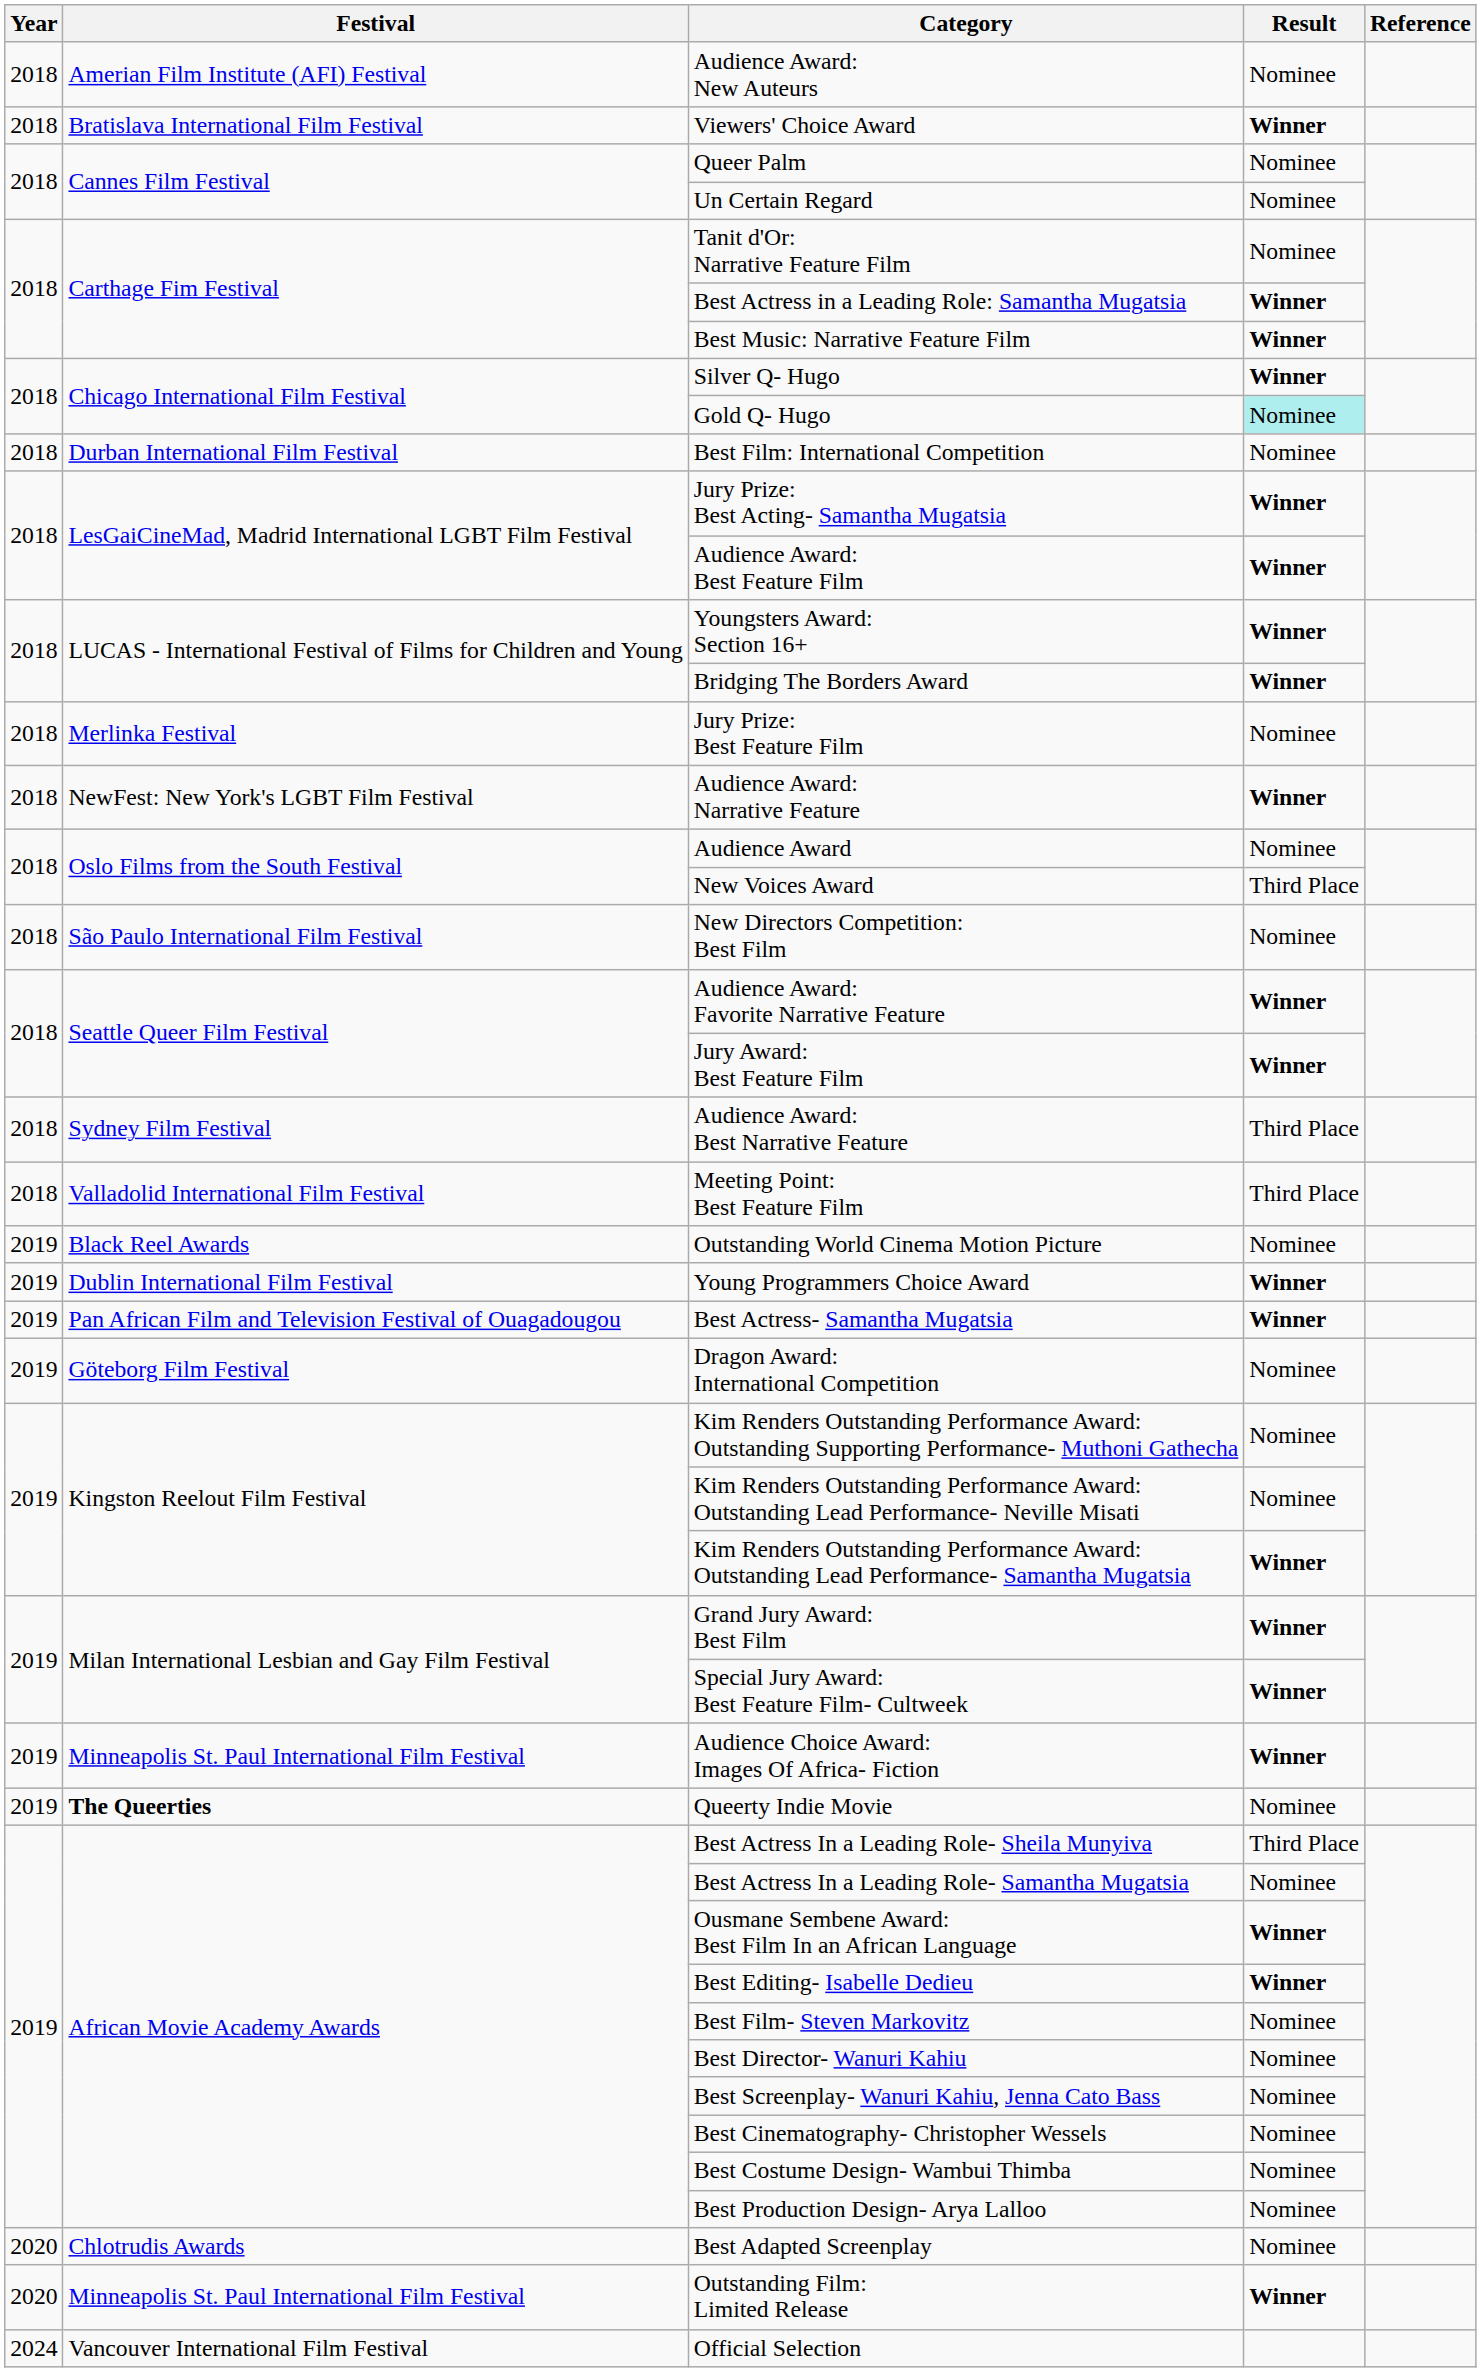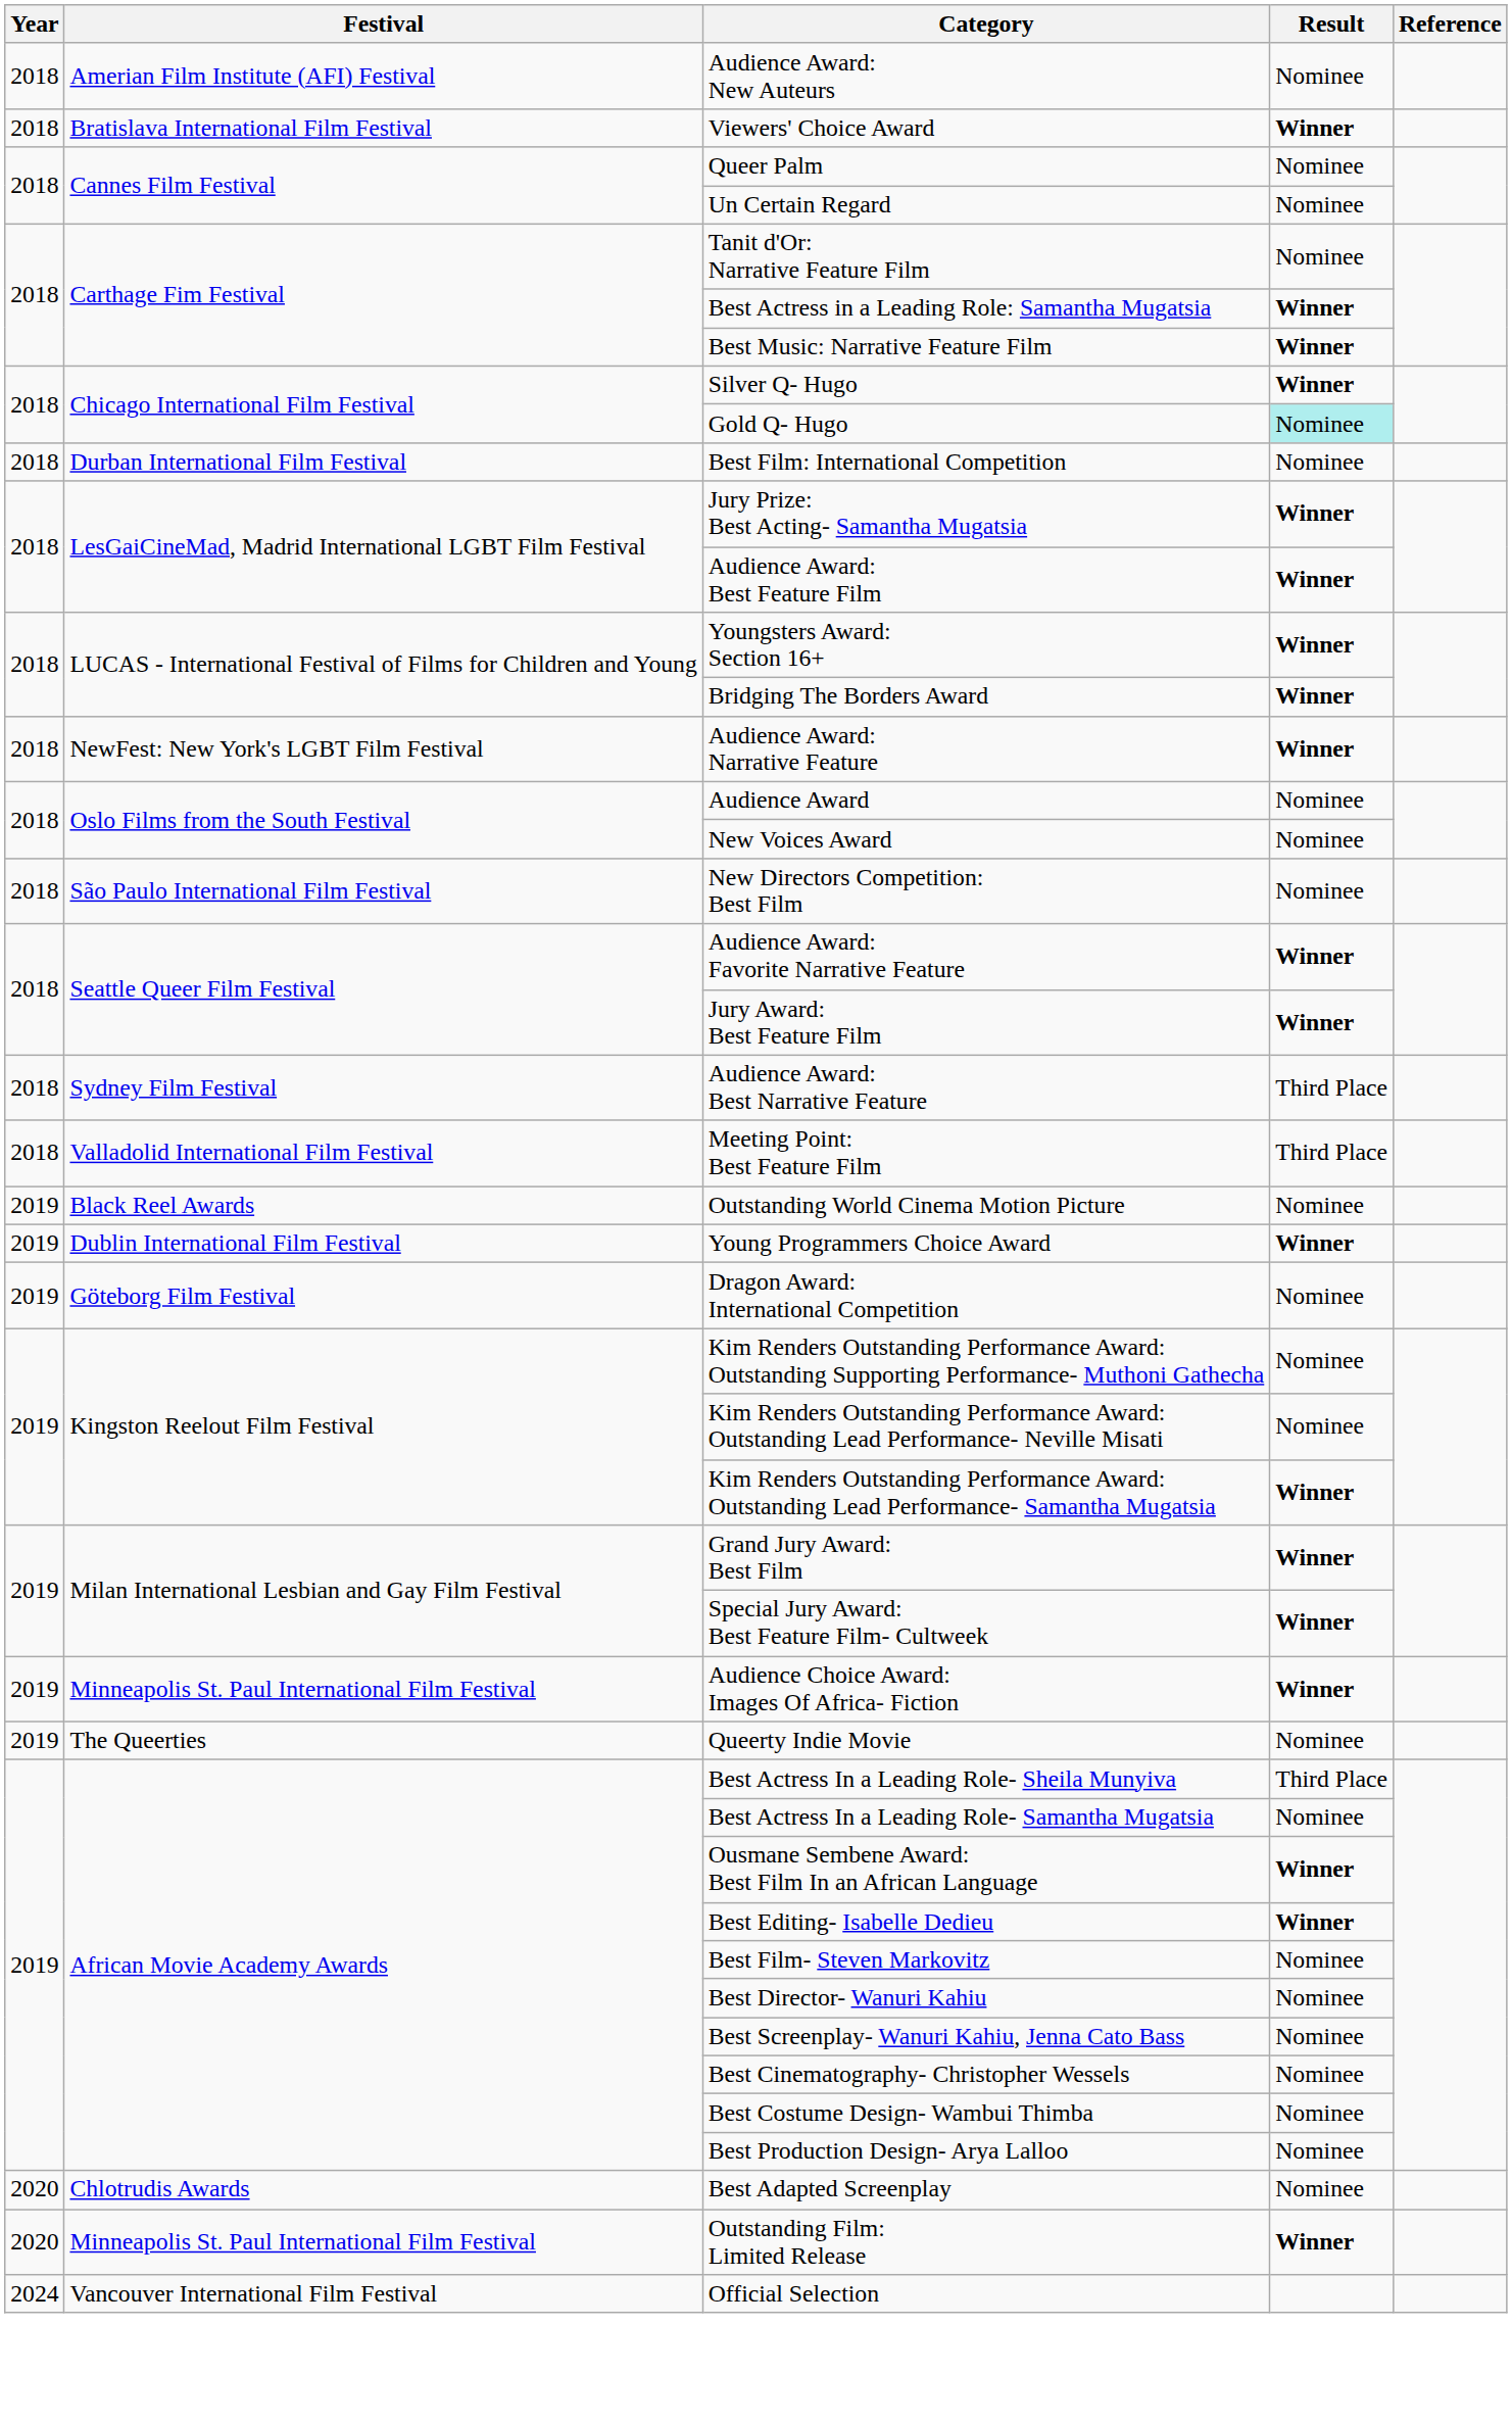 <table class="wikitable sortable">
 <tr>
 <th>Year</th>
 <th>Festival</th>
 <th>Category</th>
 <th>Result</th>
 <th>Reference</th>
 </tr>
 <tr>
 <td>2018</td>
 <td><a href='#'>Amerian Film Institute (AFI) Festival</a></td>
 <td>Audience Award:<br>New Auteurs</td>
 <td>Nominee</td>
 <td></td>
 </tr>
 <tr>
 <td>2018</td>
 <td><a href='#'>Bratislava International Film Festival</a></td>
 <td>Viewers' Choice Award</td>
 <td><strong>Winner</strong></td>
 <td></td>
 </tr>
 <tr>
 <td rowspan="2">2018</td>
 <td rowspan="2"><a href='#'>Cannes Film Festival</a></td>
 <td>Queer Palm</td>
 <td>Nominee</td>
 <td rowspan="2"></td>
 </tr>
 <tr>
 <td>Un Certain Regard</td>
 <td>Nominee</td>
 </tr>
 <tr>
 <td rowspan="3">2018</td>
 <td rowspan="3"><a href='#'>Carthage Fim Festival</a></td>
 <td>Tanit d'Or:<br>Narrative Feature Film</td>
 <td>Nominee</td>
 <td rowspan="3"></td>
 </tr>
 <tr>
 <td>Best Actress in a Leading Role: <a href='#'>Samantha Mugatsia</a></td>
 <td><strong>Winner</strong></td>
 </tr>
 <tr>
 <td>Best Music: Narrative Feature Film</td>
 <td><strong>Winner</strong></td>
 </tr>
 <tr>
 <td rowspan="2">2018</td>
 <td rowspan="2"><a href='#'>Chicago International Film Festival</a></td>
 <td>Silver Q- Hugo</td>
 <td><strong>Winner</strong></td>
 <td rowspan="2"></td>
 </tr>
 <tr>
 <td>Gold Q- Hugo</td>
 <td style="background: paleturquoise;">Nominee</td>
 </tr>
 <tr>
 <td>2018</td>
 <td><a href='#'>Durban International Film Festival</a></td>
 <td>Best Film: International Competition</td>
 <td>Nominee</td>
 <td></td>
 </tr>
 <tr>
 <td rowspan="2">2018</td>
 <td rowspan="2"><a href='#'>LesGaiCineMad</a>, Madrid International LGBT Film Festival</td>
 <td>Jury Prize:<br>Best Acting- <a href='#'>Samantha Mugatsia</a></td>
 <td><strong>Winner</strong></td>
 <td rowspan="2"></td>
 </tr>
 <tr>
 <td>Audience Award:<br>Best Feature Film</td>
 <td><strong>Winner</strong></td>
 </tr>
 <tr>
 <td rowspan="2">2018</td>
 <td rowspan="2">LUCAS - International Festival of Films for Children and Young</td>
 <td>Youngsters Award:<br>Section 16+</td>
 <td><strong>Winner</strong></td>
 <td rowspan="2"></td>
 </tr>
 <tr>
 <td>Bridging The Borders Award</td>
 <td><strong>Winner</strong></td>
 </tr>
 <tr>
 <td>2018</td>
-<td><a href='#'>Merlinka Festival</a></td>
-<td>Jury Prize:<br>Best Feature Film</td>
-<td>Nominee</td>
-<td></td>
-</tr>
-<tr>
-<td>2018</td>
 <td>NewFest: New York's LGBT Film Festival</td>
 <td>Audience Award:<br>Narrative Feature</td>
 <td><strong>Winner</strong></td>
 <td></td>
 </tr>
 <tr>
 <td rowspan="2">2018</td>
 <td rowspan="2"><a href='#'>Oslo Films from the South Festival</a></td>
 <td>Audience Award</td>
 <td>Nominee</td>
 <td rowspan="2"></td>
 </tr>
 <tr>
 <td>New Voices Award</td>
-<td>Third Place</td>
+<td>Nominee</td>
 </tr>
 <tr>
 <td>2018</td>
 <td><a href='#'>São Paulo International Film Festival</a></td>
 <td>New Directors Competition:<br>Best Film</td>
 <td>Nominee</td>
 <td></td>
 </tr>
 <tr>
 <td rowspan="2">2018</td>
 <td rowspan="2"><a href='#'>Seattle Queer Film Festival</a></td>
 <td>Audience Award:<br>Favorite Narrative Feature</td>
 <td><strong>Winner</strong></td>
 <td rowspan="2"></td>
 </tr>
 <tr>
 <td>Jury Award:<br>Best Feature Film</td>
 <td><strong>Winner</strong></td>
 </tr>
 <tr>
 <td>2018</td>
 <td><a href='#'>Sydney Film Festival</a></td>
 <td>Audience Award:<br>Best Narrative Feature</td>
 <td>Third Place</td>
 <td></td>
 </tr>
 <tr>
 <td>2018</td>
 <td><a href='#'>Valladolid International Film Festival</a></td>
 <td>Meeting Point:<br>Best Feature Film</td>
 <td>Third Place</td>
 <td></td>
 </tr>
 <tr>
 <td>2019</td>
 <td><a href='#'>Black Reel Awards</a></td>
 <td>Outstanding World Cinema Motion Picture</td>
 <td>Nominee</td>
 <td></td>
 </tr>
 <tr>
 <td>2019</td>
 <td><a href='#'>Dublin International Film Festival</a></td>
 <td>Young Programmers Choice Award</td>
 <td><strong>Winner</strong></td>
 <td></td>
 </tr>
 <tr>
 <td>2019</td>
-<td><a href='#'>Pan African Film and Television Festival of Ouagadougou</a></td>
-<td>Best Actress- <a href='#'>Samantha Mugatsia</a></td>
-<td><strong>Winner</strong></td>
-<td></td>
-</tr>
-<tr>
-<td>2019</td>
 <td><a href='#'>Göteborg Film Festival</a></td>
 <td>Dragon Award:<br>International Competition</td>
 <td>Nominee</td>
 <td></td>
 </tr>
 <tr>
 <td rowspan="3">2019</td>
 <td rowspan="3">Kingston Reelout Film Festival</td>
 <td>Kim Renders Outstanding Performance Award:<br>Outstanding Supporting Performance- <a href='#'>Muthoni Gathecha</a></td>
 <td>Nominee</td>
 <td rowspan="3"></td>
 </tr>
 <tr>
 <td>Kim Renders Outstanding Performance Award:<br>Outstanding Lead Performance- Neville Misati</td>
 <td>Nominee</td>
 </tr>
 <tr>
 <td>Kim Renders Outstanding Performance Award:<br>Outstanding Lead Performance- <a href='#'>Samantha Mugatsia</a></td>
 <td><strong>Winner</strong></td>
 </tr>
 <tr>
 <td rowspan="2">2019</td>
 <td rowspan="2">Milan International Lesbian and Gay Film Festival</td>
 <td>Grand Jury Award:<br>Best Film</td>
 <td><strong>Winner</strong></td>
 <td rowspan="2"></td>
 </tr>
 <tr>
 <td>Special Jury Award:<br>Best Feature Film- Cultweek</td>
 <td><strong>Winner</strong></td>
 </tr>
 <tr>
 <td>2019</td>
 <td><a href='#'>Minneapolis St. Paul International Film Festival</a></td>
 <td>Audience Choice Award:<br>Images Of Africa- Fiction</td>
 <td><strong>Winner</strong></td>
 <td></td>
 </tr>
 <tr>
 <td>2019</td>
-<td><strong>The Queerties</strong></td>
+<td>The Queerties</td>
 <td>Queerty Indie Movie</td>
 <td>Nominee</td>
 <td></td>
 </tr>
 <tr>
 <td rowspan="10">2019</td>
 <td rowspan="10"><a href='#'>African Movie Academy Awards</a></td>
 <td>Best Actress In a Leading Role- <a href='#'>Sheila Munyiva</a></td>
 <td>Third Place</td>
 <td rowspan="10"></td>
 </tr>
 <tr>
 <td>Best Actress In a Leading Role- <a href='#'>Samantha Mugatsia</a></td>
 <td>Nominee</td>
 </tr>
 <tr>
 <td>Ousmane Sembene Award:<br>Best Film In an African Language</td>
 <td><strong>Winner</strong></td>
 </tr>
 <tr>
 <td>Best Editing- <a href='#'>Isabelle Dedieu</a></td>
 <td><strong>Winner</strong></td>
 </tr>
 <tr>
 <td>Best Film- <a href='#'>Steven Markovitz</a></td>
 <td>Nominee</td>
 </tr>
 <tr>
 <td>Best Director- <a href='#'>Wanuri Kahiu</a></td>
 <td>Nominee</td>
 </tr>
 <tr>
 <td>Best Screenplay- <a href='#'>Wanuri Kahiu</a>, <a href='#'>Jenna Cato Bass</a></td>
 <td>Nominee</td>
 </tr>
 <tr>
 <td>Best Cinematography- Christopher Wessels</td>
 <td>Nominee</td>
 </tr>
 <tr>
 <td>Best Costume Design- Wambui Thimba</td>
 <td>Nominee</td>
 </tr>
 <tr>
 <td>Best Production Design- Arya Lalloo</td>
 <td>Nominee</td>
 </tr>
 <tr>
 <td>2020</td>
 <td><a href='#'>Chlotrudis Awards</a></td>
 <td>Best Adapted Screenplay</td>
 <td>Nominee</td>
 <td></td>
 </tr>
 <tr>
 <td>2020</td>
 <td><a href='#'>Minneapolis St. Paul International Film Festival</a></td>
 <td>Outstanding Film:<br>Limited Release</td>
 <td><strong>Winner</strong></td>
 <td></td>
 </tr>
 <tr>
 <td>2024</td>
 <td>Vancouver International Film Festival</td>
 <td>Official Selection</td>
 <td></td>
 <td></td>
 </tr>
 </table>
